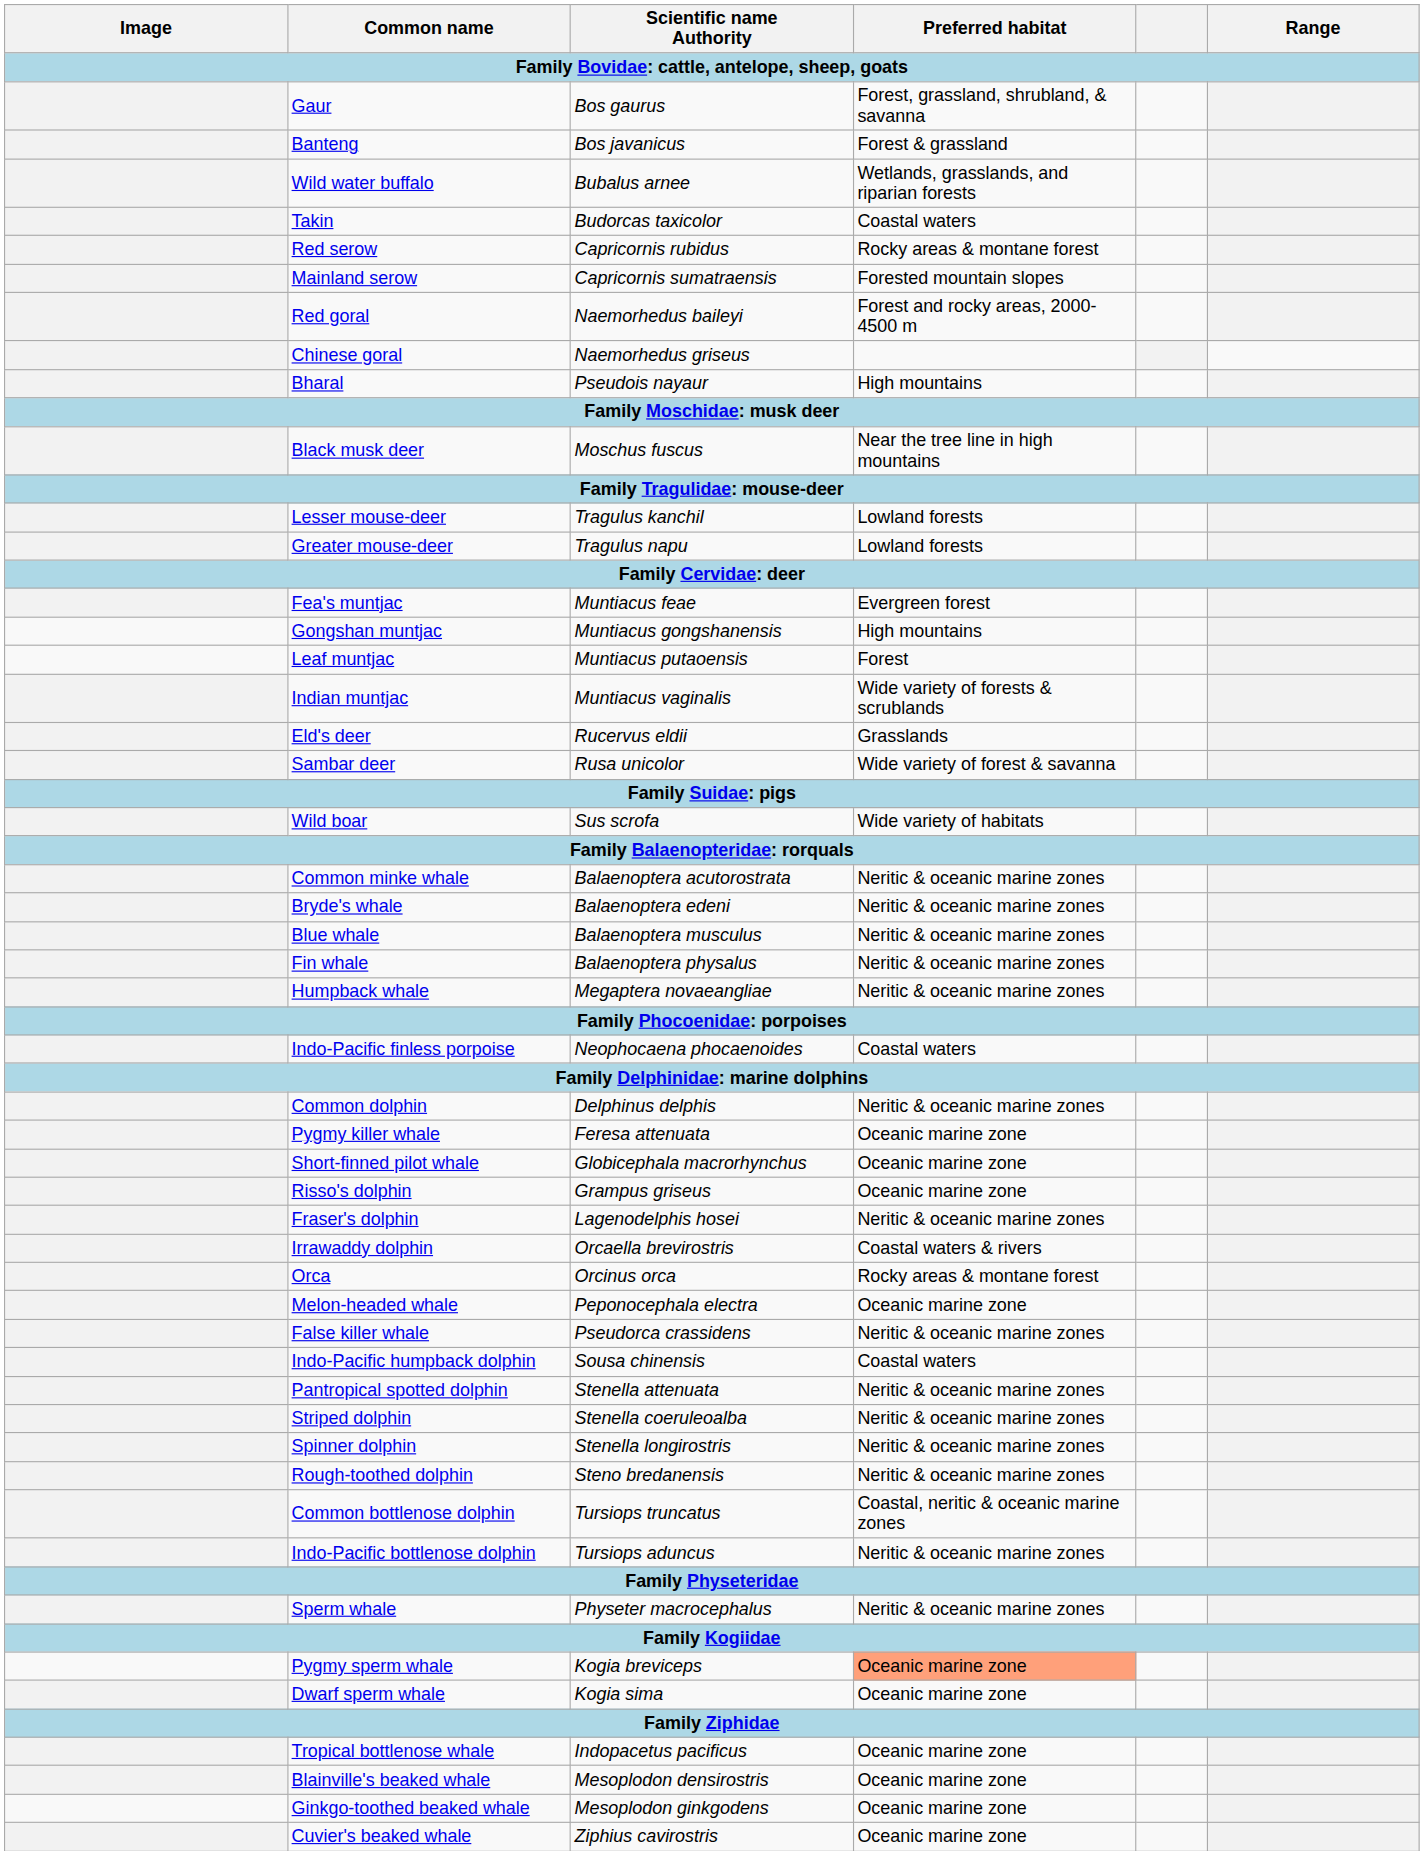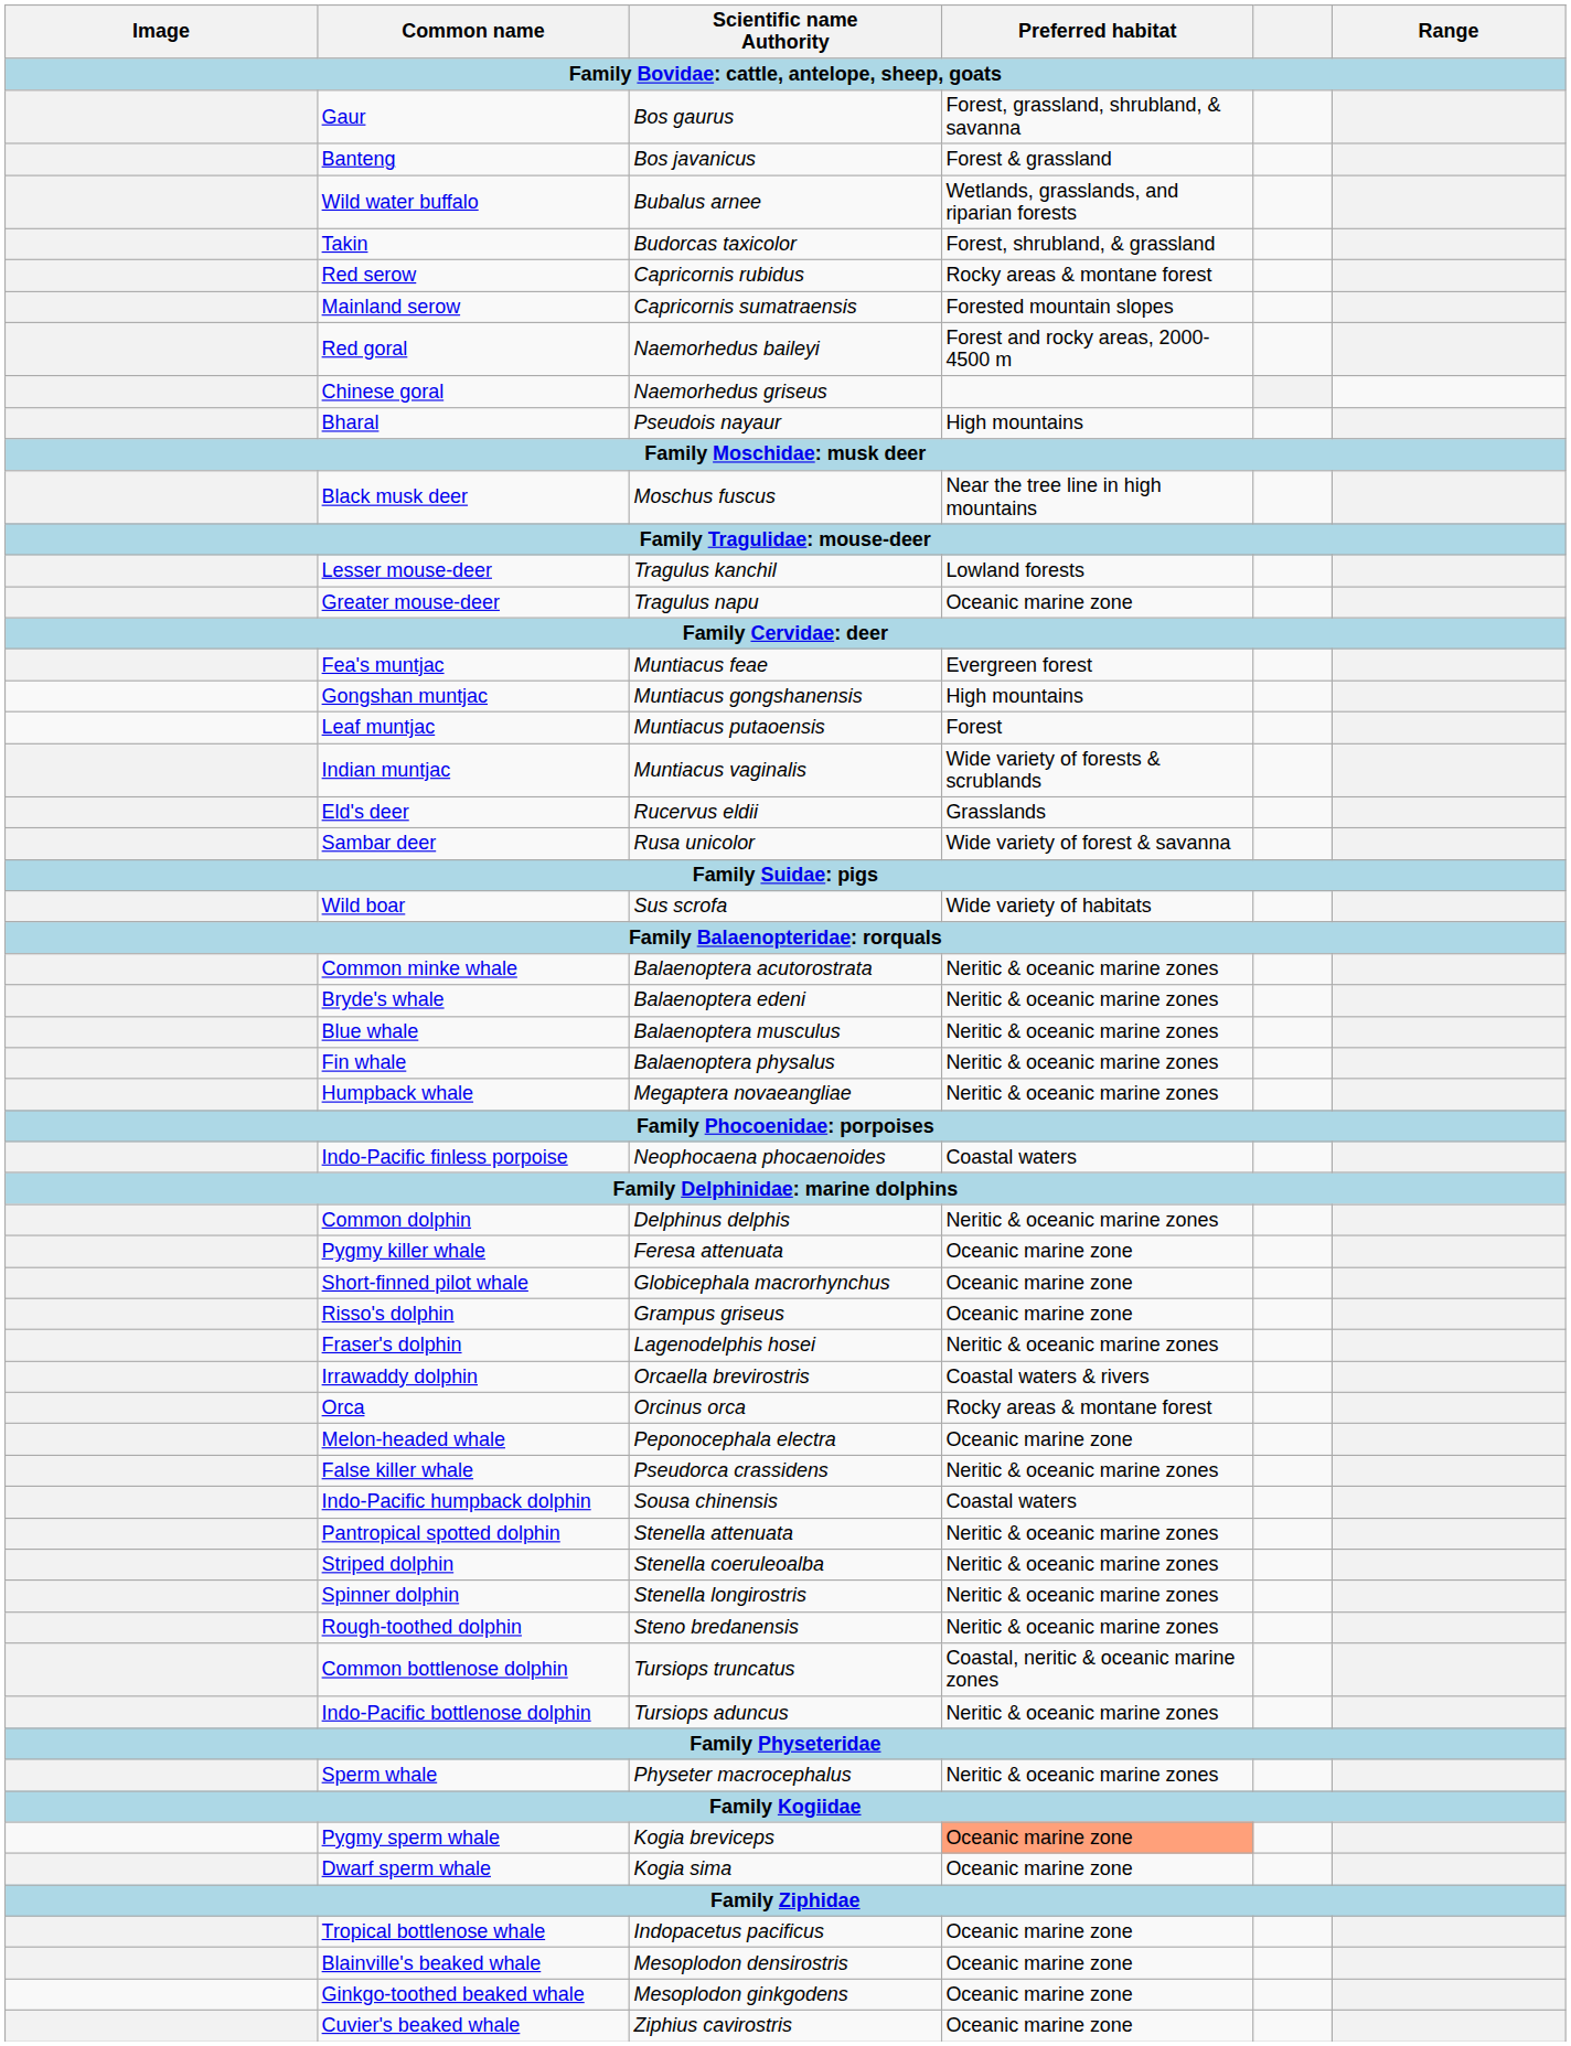 <table width=100% class="wikitable unsortable plainrowheaders">
 <tr>
 <th width="20%" style="text-align: center;">Image</th>
 <th width="20%">Common name</th>
 <th width="20%">Scientific name<br>Authority</th>
 <th width="20%">Preferred habitat</th>
 <th width="5%"></th>
 <th width="15%">Range</th>
 </tr>
 <tr>
 <td style="text-align:center;background:lightblue;" colspan=6><strong>Family <a href='#'>Bovidae</a>: cattle, antelope, sheep, goats</strong></td>
 </tr>
 <tr>
 <th style="text-align: center;"></th>
 <td><a href='#'>Gaur</a></td>
 <td><em>Bos gaurus</em><br></td>
 <td>Forest, grassland, shrubland, & savanna</td>
 <td><br></td>
 <th style="text-align: center;"></th>
 </tr>
 <tr>
 <th style="text-align: center;"></th>
 <td><a href='#'>Banteng</a></td>
 <td><em>Bos javanicus</em><br></td>
 <td>Forest & grassland</td>
 <td><br></td>
 <th style="text-align: center;"></th>
 </tr>
 <tr>
 <th style="text-align: center;"></th>
 <td><a href='#'>Wild water buffalo</a></td>
 <td><em>Bubalus arnee</em><br></td>
 <td>Wetlands, grasslands, and riparian forests</td>
 <td><br></td>
 <th style="text-align: center;"></th>
 </tr>
 <tr>
 <th style="text-align: center;"></th>
 <td><a href='#'>Takin</a></td>
 <td><em>Budorcas taxicolor</em><br></td>
-<td>Coastal waters</td>
+<td>Forest, shrubland, & grassland</td>
 <td><br></td>
 <th style="text-align: center;"></th>
 </tr>
 <tr>
 <th style="text-align: center;"></th>
 <td><a href='#'>Red serow</a></td>
 <td><em>Capricornis rubidus</em><br></td>
 <td>Rocky areas & montane forest</td>
 <td><br></td>
 <th style="text-align: center;"></th>
 </tr>
 <tr>
 <th style="text-align: center;"></th>
 <td><a href='#'>Mainland serow</a></td>
 <td><em>Capricornis sumatraensis</em><br></td>
 <td>Forested mountain slopes</td>
 <td><br></td>
 <th style="text-align: center;"></th>
 </tr>
 <tr>
 <th style="text-align: center;"></th>
 <td><a href='#'>Red goral</a></td>
 <td><em>Naemorhedus baileyi</em><br></td>
 <td>Forest and rocky areas, 2000-4500 m</td>
 <td><br></td>
 <th style="text-align: center;"></th>
 </tr>
 <tr>
 <th style="text-align: center;"></th>
 <td><a href='#'>Chinese goral</a></td>
 <td><em>Naemorhedus griseus</em><br></td>
 <td></td>
 <th style="text-align: center;"></th>
 </tr>
 <tr>
 <th style="text-align: center;"></th>
 <td><a href='#'>Bharal</a></td>
 <td><em>Pseudois nayaur</em><br></td>
 <td>High mountains</td>
 <td><br></td>
 <th style="text-align: center;"></th>
 </tr>
 <tr>
 <td style="text-align:center;background:lightblue;" colspan=6><strong>Family <a href='#'>Moschidae</a>: musk deer</strong></td>
 </tr>
 <tr>
 <th style="text-align: center;"></th>
 <td><a href='#'>Black musk deer</a></td>
 <td><em>Moschus fuscus</em><br></td>
 <td>Near the tree line in high mountains</td>
 <td><br></td>
 <th style="text-align: center;"></th>
 </tr>
 <tr>
 <td style="text-align:center;background:lightblue;" colspan=6><strong>Family <a href='#'>Tragulidae</a>: mouse-deer</strong></td>
 </tr>
 <tr>
 <th style="text-align: center;"></th>
 <td><a href='#'>Lesser mouse-deer</a></td>
 <td><em>Tragulus kanchil</em><br></td>
 <td>Lowland forests</td>
 <td><br></td>
 <th style="text-align: center;"></th>
 </tr>
 <tr>
 <th style="text-align: center;"></th>
 <td><a href='#'>Greater mouse-deer</a></td>
 <td><em>Tragulus napu</em><br></td>
-<td>Lowland forests</td>
+<td>Oceanic marine zone</td>
 <td><br></td>
 <th style="text-align: center;"></th>
 </tr>
 <tr>
 <td style="text-align:center;background:lightblue;" colspan=6><strong>Family <a href='#'>Cervidae</a>: deer</strong></td>
 </tr>
 <tr>
 <th style="text-align: center;"></th>
 <td><a href='#'>Fea's muntjac</a></td>
 <td><em>Muntiacus feae</em><br></td>
 <td>Evergreen forest</td>
 <td><br></td>
 <th style="text-align: center;"></th>
 </tr>
 <tr>
 <td></td>
 <td><a href='#'>Gongshan muntjac</a></td>
 <td><em>Muntiacus gongshanensis</em><br></td>
 <td>High mountains</td>
 <td><br></td>
 <th style="text-align: center;"></th>
 </tr>
 <tr>
 <td></td>
 <td><a href='#'>Leaf muntjac</a></td>
 <td><em>Muntiacus putaoensis</em><br></td>
 <td>Forest</td>
 <td><br></td>
 <th style="text-align: center;"></th>
 </tr>
 <tr>
 <th style="text-align: center;"></th>
 <td><a href='#'>Indian muntjac</a></td>
 <td><em>Muntiacus vaginalis</em><br></td>
 <td>Wide variety of forests & scrublands</td>
 <td><br></td>
 <th style="text-align: center;"></th>
 </tr>
 <tr>
 <th style="text-align: center;"></th>
 <td><a href='#'>Eld's deer</a></td>
 <td><em>Rucervus eldii</em><br></td>
 <td>Grasslands</td>
 <td><br></td>
 <th style="text-align: center;"></th>
 </tr>
 <tr>
 <th style="text-align: center;"></th>
 <td><a href='#'>Sambar deer</a></td>
 <td><em>Rusa unicolor</em><br></td>
 <td>Wide variety of forest & savanna</td>
 <td><br></td>
 <th style="text-align: center;"></th>
 </tr>
 <tr>
 <td style="text-align:center;background:lightblue;" colspan=6><strong>Family <a href='#'>Suidae</a>: pigs</strong></td>
 </tr>
 <tr>
 <th style="text-align: center;"></th>
 <td><a href='#'>Wild boar</a></td>
 <td><em>Sus scrofa</em><br></td>
 <td>Wide variety of habitats</td>
 <td><br></td>
 <th style="text-align: center;"></th>
 </tr>
 <tr>
 <td style="text-align:center;background:lightblue;" colspan=6><strong>Family <a href='#'>Balaenopteridae</a>: rorquals</strong></td>
 </tr>
 <tr>
 <th style="text-align: center;"></th>
 <td><a href='#'>Common minke whale</a></td>
 <td><em>Balaenoptera acutorostrata</em><br></td>
 <td>Neritic & oceanic marine zones</td>
 <td><br></td>
 <th style="text-align: center;"></th>
 </tr>
 <tr>
 <th style="text-align: center;"></th>
 <td><a href='#'>Bryde's whale</a></td>
 <td><em>Balaenoptera edeni</em><br></td>
 <td>Neritic & oceanic marine zones</td>
 <td><br></td>
 <th style="text-align: center;"></th>
 </tr>
 <tr>
 <th style="text-align: center;"></th>
 <td><a href='#'>Blue whale</a></td>
 <td><em>Balaenoptera musculus</em><br></td>
 <td>Neritic & oceanic marine zones</td>
 <td><br></td>
 <th style="text-align: center;"></th>
 </tr>
 <tr>
 <th style="text-align: center;"></th>
 <td><a href='#'>Fin whale</a></td>
 <td><em>Balaenoptera physalus</em><br></td>
 <td>Neritic & oceanic marine zones</td>
 <td><br></td>
 <th style="text-align: center;"></th>
 </tr>
 <tr>
 <th style="text-align: center;"></th>
 <td><a href='#'>Humpback whale</a></td>
 <td><em>Megaptera novaeangliae</em><br></td>
 <td>Neritic & oceanic marine zones</td>
 <td><br></td>
 <th style="text-align: center;"></th>
 </tr>
 <tr>
 <td style="text-align:center;background:lightblue;" colspan=6><strong>Family <a href='#'>Phocoenidae</a>: porpoises</strong></td>
 </tr>
 <tr>
 <th style="text-align: center;"></th>
 <td><a href='#'>Indo-Pacific finless porpoise</a></td>
 <td><em>Neophocaena phocaenoides</em><br></td>
 <td>Coastal waters</td>
 <td><br></td>
 <th style="text-align: center;"></th>
 </tr>
 <tr>
 <td style="text-align:center;background:lightblue;" colspan=6><strong>Family <a href='#'>Delphinidae</a>: marine dolphins</strong></td>
 </tr>
 <tr>
 <th style="text-align: center;"></th>
 <td><a href='#'>Common dolphin</a></td>
 <td><em>Delphinus delphis</em><br></td>
 <td>Neritic & oceanic marine zones</td>
 <td><br></td>
 <th style="text-align: center;"></th>
 </tr>
 <tr>
 <th style="text-align: center;"></th>
 <td><a href='#'>Pygmy killer whale</a></td>
 <td><em>Feresa attenuata</em><br></td>
 <td>Oceanic marine zone</td>
 <td><br></td>
 <th style="text-align: center;"></th>
 </tr>
 <tr>
 <th style="text-align: center;"></th>
 <td><a href='#'>Short-finned pilot whale</a></td>
 <td><em>Globicephala macrorhynchus</em><br></td>
 <td>Oceanic marine zone</td>
 <td><br></td>
 <th style="text-align: center;"></th>
 </tr>
 <tr>
 <th style="text-align: center;"></th>
 <td><a href='#'>Risso's dolphin</a></td>
 <td><em>Grampus griseus</em><br></td>
 <td>Oceanic marine zone</td>
 <td><br></td>
 <th style="text-align: center;"></th>
 </tr>
 <tr>
 <th style="text-align: center;"></th>
 <td><a href='#'>Fraser's dolphin</a></td>
 <td><em>Lagenodelphis hosei</em><br></td>
 <td>Neritic & oceanic marine zones</td>
 <td><br></td>
 <th style="text-align: center;"></th>
 </tr>
 <tr>
 <th style="text-align: center;"></th>
 <td><a href='#'>Irrawaddy dolphin</a></td>
 <td><em>Orcaella brevirostris</em><br></td>
 <td>Coastal waters & rivers</td>
 <td><br></td>
 <th style="text-align: center;"></th>
 </tr>
 <tr>
 <th style="text-align: center;"></th>
 <td><a href='#'>Orca</a></td>
 <td><em>Orcinus orca</em><br></td>
 <td>Rocky areas & montane forest</td>
 <td><br></td>
 <th style="text-align: center;"></th>
 </tr>
 <tr>
 <th style="text-align: center;"></th>
 <td><a href='#'>Melon-headed whale</a></td>
 <td><em>Peponocephala electra</em><br></td>
 <td>Oceanic marine zone</td>
 <td><br></td>
 <th style="text-align: center;"></th>
 </tr>
 <tr>
 <th style="text-align: center;"></th>
 <td><a href='#'>False killer whale</a></td>
 <td><em>Pseudorca crassidens</em><br></td>
 <td>Neritic & oceanic marine zones</td>
 <td><br></td>
 <th style="text-align: center;"></th>
 </tr>
 <tr>
 <th style="text-align: center;"></th>
 <td><a href='#'>Indo-Pacific humpback dolphin</a></td>
 <td><em>Sousa chinensis</em><br></td>
 <td>Coastal waters</td>
 <td><br></td>
 <th style="text-align: center;"></th>
 </tr>
 <tr>
 <th style="text-align: center;"></th>
 <td><a href='#'>Pantropical spotted dolphin</a></td>
 <td><em>Stenella attenuata</em><br></td>
 <td>Neritic & oceanic marine zones</td>
 <td><br></td>
 <th style="text-align: center;"></th>
 </tr>
 <tr>
 <th style="text-align: center;"></th>
 <td><a href='#'>Striped dolphin</a></td>
 <td><em>Stenella coeruleoalba</em><br></td>
 <td>Neritic & oceanic marine zones</td>
 <td><br></td>
 <th style="text-align: center;"></th>
 </tr>
 <tr>
 <th style="text-align: center;"></th>
 <td><a href='#'>Spinner dolphin</a></td>
 <td><em>Stenella longirostris</em><br></td>
 <td>Neritic & oceanic marine zones</td>
 <td><br></td>
 <th style="text-align: center;"></th>
 </tr>
 <tr>
 <th style="text-align: center;"></th>
 <td><a href='#'>Rough-toothed dolphin</a></td>
 <td><em>Steno bredanensis</em><br></td>
 <td>Neritic & oceanic marine zones</td>
 <td><br></td>
 <th style="text-align: center;"></th>
 </tr>
 <tr>
 <th style="text-align: center;"></th>
 <td><a href='#'>Common bottlenose dolphin</a></td>
 <td><em>Tursiops truncatus</em><br></td>
 <td>Coastal, neritic & oceanic marine zones</td>
 <td><br></td>
 <th style="text-align: center;"></th>
 </tr>
 <tr>
 <th style="text-align: center;"></th>
 <td><a href='#'>Indo-Pacific bottlenose dolphin</a></td>
 <td><em>Tursiops aduncus</em><br></td>
 <td>Neritic & oceanic marine zones</td>
 <td><br></td>
 <th style="text-align: center;"></th>
 </tr>
 <tr>
 <td style="text-align:center;background:lightblue;" colspan=6><strong>Family <a href='#'>Physeteridae</a></strong></td>
 </tr>
 <tr>
 <th style="text-align: center;"></th>
 <td><a href='#'>Sperm whale</a></td>
 <td><em>Physeter macrocephalus</em><br></td>
 <td>Neritic & oceanic marine zones</td>
 <td><br></td>
 <th style="text-align: center;"></th>
 </tr>
 <tr>
 <td style="text-align:center;background:lightblue;" colspan=6><strong>Family <a href='#'>Kogiidae</a></strong></td>
 </tr>
 <tr>
 <td></td>
 <td><a href='#'>Pygmy sperm whale</a></td>
 <td><em>Kogia breviceps</em><br></td>
 <td style="background: lightsalmon;">Oceanic marine zone</td>
 <td><br></td>
 <th style="text-align: center;"></th>
 </tr>
 <tr>
 <th style="text-align: center;"></th>
 <td><a href='#'>Dwarf sperm whale</a></td>
 <td><em>Kogia sima</em><br></td>
 <td>Oceanic marine zone</td>
 <td><br></td>
 <th style="text-align: center;"></th>
 </tr>
 <tr>
 <td style="text-align:center;background:lightblue;" colspan=6><strong>Family <a href='#'>Ziphidae</a></strong></td>
 </tr>
 <tr>
 <th style="text-align: center;"></th>
 <td><a href='#'>Tropical bottlenose whale</a></td>
 <td><em>Indopacetus pacificus</em><br></td>
 <td>Oceanic marine zone</td>
 <td><br></td>
 <th style="text-align: center;"></th>
 </tr>
 <tr>
 <th style="text-align: center;"></th>
 <td><a href='#'>Blainville's beaked whale</a></td>
 <td><em>Mesoplodon densirostris</em><br></td>
 <td>Oceanic marine zone</td>
 <td><br></td>
 <th style="text-align: center;"></th>
 </tr>
 <tr>
 <td></td>
 <td><a href='#'>Ginkgo-toothed beaked whale</a></td>
 <td><em>Mesoplodon ginkgodens</em><br></td>
 <td>Oceanic marine zone</td>
 <td><br></td>
 <th style="text-align: center;"></th>
 </tr>
 <tr>
 <th style="text-align: center;"></th>
 <td><a href='#'>Cuvier's beaked whale</a></td>
 <td><em>Ziphius cavirostris</em><br></td>
 <td>Oceanic marine zone</td>
 <td><br></td>
 <th style="text-align: center;"></th>
 </tr>
 <tr>
 </tr>
 </table>
